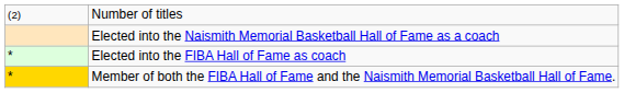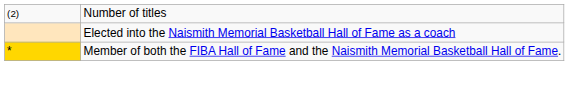 <table class="wikitable">
 <tr>
 <td><small>(2)</small></td>
 <td>Number of titles</td>
 </tr>
 <tr>
 <td style="background-color:#FFE6BD; width:6em"></td>
 <td>Elected into the <a href='#'>Naismith Memorial Basketball Hall of Fame as a coach</a></td>
 </tr>
 <tr>
-<td style="background-color:#ddffdd; width:6em">*</td>
-<td>Elected into the <a href='#'>FIBA Hall of Fame as coach</a></td>
-</tr>
-<tr>
 <td style="background-color:#FFD700; border:1px solid #aaaaaa; width:6em"> *</td>
 <td>Member of both the <a href='#'>FIBA Hall of Fame</a> and the <a href='#'>Naismith Memorial Basketball Hall of Fame</a>.</td>
 </tr>
 </table>
